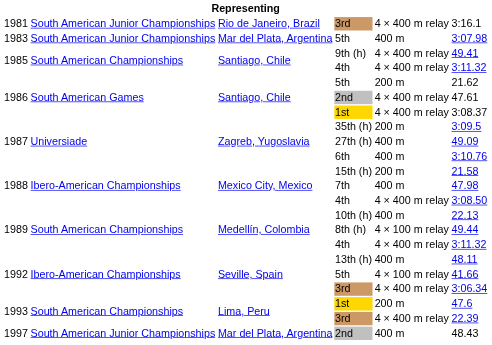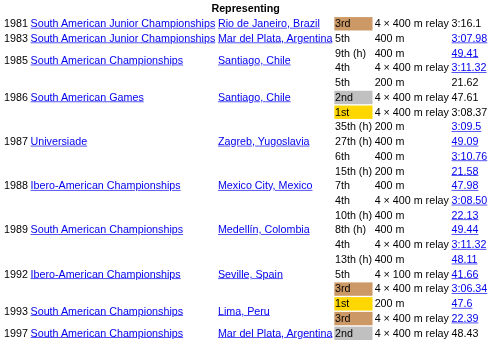 <table>
 <tr>
 <th colspan="6">Representing </th>
 </tr>
 <tr>
 <td>1981</td>
 <td><a href='#'>South American Junior Championships</a></td>
 <td><a href='#'>Rio de Janeiro, Brazil</a></td>
 <td bgcolor=cc9966>3rd</td>
 <td>4 × 400 m relay</td>
 <td>3:16.1</td>
 </tr>
 <tr>
 <td>1983</td>
 <td><a href='#'>South American Junior Championships</a></td>
 <td><a href='#'>Mar del Plata, Argentina</a></td>
 <td>5th</td>
 <td>400 m</td>
 <td><a href='#'>3:07.98</a></td>
 </tr>
 <tr>
 <td rowspan=2>1985</td>
 <td rowspan=2><a href='#'>South American Championships</a></td>
 <td rowspan=2><a href='#'>Santiago, Chile</a></td>
 <td>9th (h)</td>
-<td>4 × 400 m relay</td>
+<td>400 m</td>
 <td><a href='#'>49.41</a></td>
 </tr>
 <tr>
 <td>4th</td>
 <td>4 × 400 m relay</td>
 <td><a href='#'>3:11.32</a></td>
 </tr>
 <tr>
 <td rowspan=3>1986</td>
 <td rowspan=3><a href='#'>South American Games</a></td>
 <td rowspan=3><a href='#'>Santiago, Chile</a></td>
 <td>5th</td>
 <td>200 m</td>
 <td>21.62</td>
 </tr>
 <tr>
 <td bgcolor=silver>2nd</td>
 <td>4 × 400 m relay</td>
 <td>47.61</td>
 </tr>
 <tr>
 <td bgcolor=gold>1st</td>
 <td>4 × 400 m relay</td>
 <td>3:08.37</td>
 </tr>
 <tr>
 <td rowspan=3>1987</td>
 <td rowspan=3><a href='#'>Universiade</a></td>
 <td rowspan=3><a href='#'>Zagreb, Yugoslavia</a></td>
 <td>35th (h)</td>
 <td>200 m</td>
 <td><a href='#'>3:09.5</a></td>
 </tr>
 <tr>
 <td>27th (h)</td>
 <td>400 m</td>
 <td><a href='#'>49.09</a></td>
 </tr>
 <tr>
 <td>6th</td>
 <td>400 m</td>
 <td><a href='#'>3:10.76</a></td>
 </tr>
 <tr>
 <td rowspan=3>1988</td>
 <td rowspan=3><a href='#'>Ibero-American Championships</a></td>
 <td rowspan=3><a href='#'>Mexico City, Mexico</a></td>
 <td>15th (h)</td>
 <td>200 m</td>
 <td><a href='#'>21.58</a></td>
 </tr>
 <tr>
 <td>7th</td>
 <td>400 m</td>
 <td><a href='#'>47.98</a></td>
 </tr>
 <tr>
 <td>4th</td>
 <td>4 × 400 m relay</td>
 <td><a href='#'>3:08.50</a></td>
 </tr>
 <tr>
 <td rowspan=3>1989</td>
 <td rowspan=3><a href='#'>South American Championships</a></td>
 <td rowspan=3><a href='#'>Medellín, Colombia</a></td>
 <td>10th (h)</td>
 <td>400 m</td>
 <td><a href='#'>22.13</a></td>
 </tr>
 <tr>
 <td>8th (h)</td>
-<td>4 × 100 m relay</td>
+<td>400 m</td>
 <td><a href='#'>49.44</a></td>
 </tr>
 <tr>
 <td>4th</td>
 <td>4 × 400 m relay</td>
 <td><a href='#'>3:11.32</a></td>
 </tr>
 <tr>
 <td rowspan=3>1992</td>
 <td rowspan=3><a href='#'>Ibero-American Championships</a></td>
 <td rowspan=3><a href='#'>Seville, Spain</a></td>
 <td>13th (h)</td>
 <td>400 m</td>
 <td><a href='#'>48.11</a></td>
 </tr>
 <tr>
 <td>5th</td>
 <td>4 × 100 m relay</td>
 <td><a href='#'>41.66</a></td>
 </tr>
 <tr>
 <td bgcolor=cc9966>3rd</td>
 <td>4 × 400 m relay</td>
 <td><a href='#'>3:06.34</a></td>
 </tr>
 <tr>
 <td rowspan=2>1993</td>
 <td rowspan=2><a href='#'>South American Championships</a></td>
 <td rowspan=2><a href='#'>Lima, Peru</a></td>
 <td bgcolor=gold>1st</td>
 <td>200 m</td>
 <td><a href='#'>47.6</a></td>
 </tr>
 <tr>
 <td bgcolor=cc9966>3rd</td>
 <td>4 × 400 m relay</td>
 <td><a href='#'>22.39</a></td>
 </tr>
 <tr>
 <td>1997</td>
-<td><a href='#'>South American Junior Championships</a></td>
+<td><a href='#'>South American Championships</a></td>
 <td><a href='#'>Mar del Plata, Argentina</a></td>
 <td bgcolor=silver>2nd</td>
-<td>400 m</td>
+<td>4 × 400 m relay</td>
 <td>48.43</td>
 </tr>
 </table>
